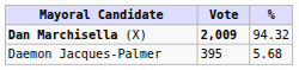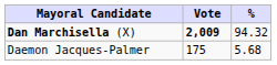 <table class="wikitable">
 <tr>
 <th style="background:#ddf; width:200px;">Mayoral Candidate</th>
 <th style="background:#ddf; width:50px;">Vote</th>
 <th style="background:#ddf; width:30px;">%</th>
 </tr>
 <tr>
 <td><strong>Dan Marchisella</strong> (X)</td>
 <td><strong>2,009</strong></td>
 <td>94.32</td>
 </tr>
 <tr>
 <td>Daemon Jacques-Palmer</td>
-<td>395</td>
+<td>175</td>
 <td>5.68</td>
 </tr>
 </table>
